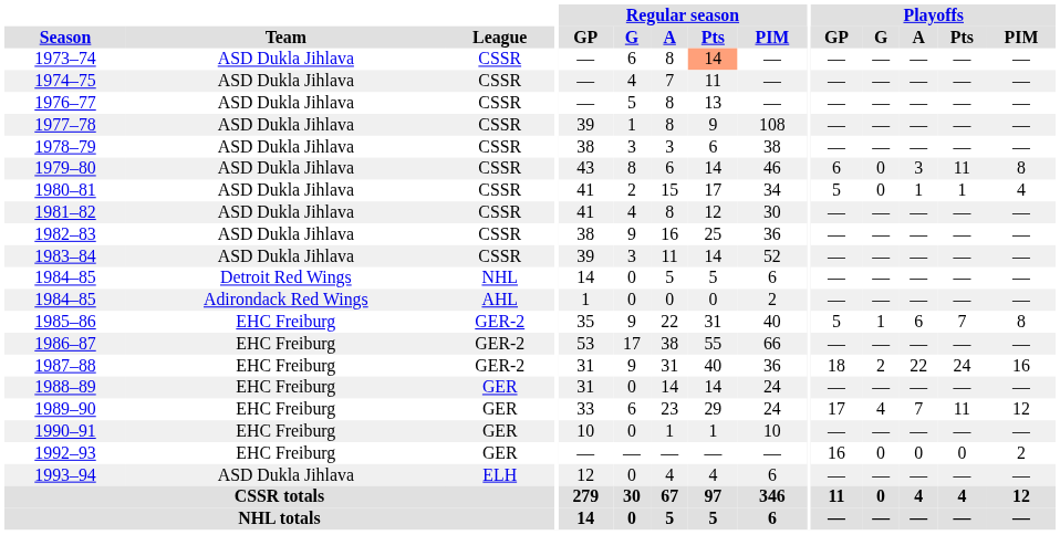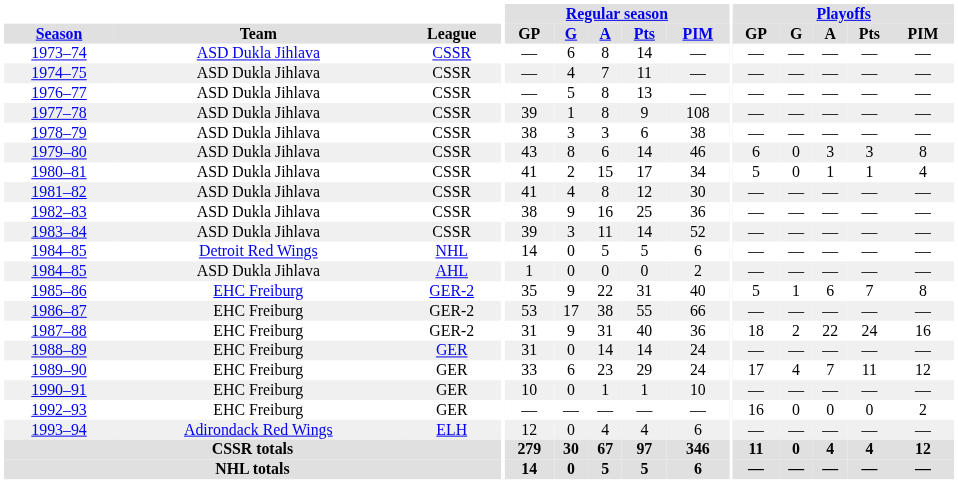 <table border="0" cellpadding="1" cellspacing="0" style="text-align:center; width:60em">
 <tr bgcolor="#e0e0e0">
 <th colspan="3" bgcolor="#ffffff"></th>
 <th rowspan="100" bgcolor="#ffffff"></th>
 <th colspan="5"><a href='#'>Regular season</a></th>
 <th rowspan="100" bgcolor="#ffffff"></th>
 <th colspan="5"><a href='#'>Playoffs</a></th>
 </tr>
 <tr bgcolor="#e0e0e0">
 <th><a href='#'>Season</a></th>
 <th>Team</th>
 <th>League</th>
 <th>GP</th>
 <th><a href='#'>G</a></th>
 <th><a href='#'>A</a></th>
 <th><a href='#'>Pts</a></th>
 <th><a href='#'>PIM</a></th>
 <th>GP</th>
 <th>G</th>
 <th>A</th>
 <th>Pts</th>
 <th>PIM</th>
 </tr>
 <tr>
 <td><a href='#'>1973–74</a></td>
 <td><a href='#'>ASD Dukla Jihlava</a></td>
 <td><a href='#'>CSSR</a></td>
 <td>—</td>
 <td>6</td>
 <td>8</td>
-<td style="background: lightsalmon;">14</td>
+<td>14</td>
 <td>—</td>
 <td>—</td>
 <td>—</td>
 <td>—</td>
 <td>—</td>
 <td>—</td>
 </tr>
 <tr bgcolor="#f0f0f0">
 <td><a href='#'>1974–75</a></td>
 <td>ASD Dukla Jihlava</td>
 <td>CSSR</td>
 <td>—</td>
 <td>4</td>
 <td>7</td>
 <td>11</td>
 <td>—</td>
 <td>—</td>
 <td>—</td>
 <td>—</td>
 <td>—</td>
 <td>—</td>
 </tr>
 <tr>
 <td><a href='#'>1976–77</a></td>
 <td>ASD Dukla Jihlava</td>
 <td>CSSR</td>
 <td>—</td>
 <td>5</td>
 <td>8</td>
 <td>13</td>
 <td>—</td>
 <td>—</td>
 <td>—</td>
 <td>—</td>
 <td>—</td>
 <td>—</td>
 </tr>
 <tr bgcolor="#f0f0f0">
 <td><a href='#'>1977–78</a></td>
 <td>ASD Dukla Jihlava</td>
 <td>CSSR</td>
 <td>39</td>
 <td>1</td>
 <td>8</td>
 <td>9</td>
 <td>108</td>
 <td>—</td>
 <td>—</td>
 <td>—</td>
 <td>—</td>
 <td>—</td>
 </tr>
 <tr>
 <td><a href='#'>1978–79</a></td>
 <td>ASD Dukla Jihlava</td>
 <td>CSSR</td>
 <td>38</td>
 <td>3</td>
 <td>3</td>
 <td>6</td>
 <td>38</td>
 <td>—</td>
 <td>—</td>
 <td>—</td>
 <td>—</td>
 <td>—</td>
 </tr>
 <tr bgcolor="#f0f0f0">
 <td><a href='#'>1979–80</a></td>
 <td>ASD Dukla Jihlava</td>
 <td>CSSR</td>
 <td>43</td>
 <td>8</td>
 <td>6</td>
 <td>14</td>
 <td>46</td>
 <td>6</td>
 <td>0</td>
 <td>3</td>
-<td>11</td>
+<td>3</td>
 <td>8</td>
 </tr>
 <tr>
 <td><a href='#'>1980–81</a></td>
 <td>ASD Dukla Jihlava</td>
 <td>CSSR</td>
 <td>41</td>
 <td>2</td>
 <td>15</td>
 <td>17</td>
 <td>34</td>
 <td>5</td>
 <td>0</td>
 <td>1</td>
 <td>1</td>
 <td>4</td>
 </tr>
 <tr bgcolor="#f0f0f0">
 <td><a href='#'>1981–82</a></td>
 <td>ASD Dukla Jihlava</td>
 <td>CSSR</td>
 <td>41</td>
 <td>4</td>
 <td>8</td>
 <td>12</td>
 <td>30</td>
 <td>—</td>
 <td>—</td>
 <td>—</td>
 <td>—</td>
 <td>—</td>
 </tr>
 <tr>
 <td><a href='#'>1982–83</a></td>
 <td>ASD Dukla Jihlava</td>
 <td>CSSR</td>
 <td>38</td>
 <td>9</td>
 <td>16</td>
 <td>25</td>
 <td>36</td>
 <td>—</td>
 <td>—</td>
 <td>—</td>
 <td>—</td>
 <td>—</td>
 </tr>
 <tr bgcolor="#f0f0f0">
 <td><a href='#'>1983–84</a></td>
 <td>ASD Dukla Jihlava</td>
 <td>CSSR</td>
 <td>39</td>
 <td>3</td>
 <td>11</td>
 <td>14</td>
 <td>52</td>
 <td>—</td>
 <td>—</td>
 <td>—</td>
 <td>—</td>
 <td>—</td>
 </tr>
 <tr>
 <td><a href='#'>1984–85</a></td>
 <td><a href='#'>Detroit Red Wings</a></td>
 <td><a href='#'>NHL</a></td>
 <td>14</td>
 <td>0</td>
 <td>5</td>
 <td>5</td>
 <td>6</td>
 <td>—</td>
 <td>—</td>
 <td>—</td>
 <td>—</td>
 <td>—</td>
 </tr>
 <tr bgcolor="#f0f0f0">
 <td><a href='#'>1984–85</a></td>
-<td><a href='#'>Adirondack Red Wings</a></td>
+<td>ASD Dukla Jihlava</td>
 <td><a href='#'>AHL</a></td>
 <td>1</td>
 <td>0</td>
 <td>0</td>
 <td>0</td>
 <td>2</td>
 <td>—</td>
 <td>—</td>
 <td>—</td>
 <td>—</td>
 <td>—</td>
 </tr>
 <tr>
 <td><a href='#'>1985–86</a></td>
 <td><a href='#'>EHC Freiburg</a></td>
 <td><a href='#'>GER-2</a></td>
 <td>35</td>
 <td>9</td>
 <td>22</td>
 <td>31</td>
 <td>40</td>
 <td>5</td>
 <td>1</td>
 <td>6</td>
 <td>7</td>
 <td>8</td>
 </tr>
 <tr bgcolor="#f0f0f0">
 <td><a href='#'>1986–87</a></td>
 <td>EHC Freiburg</td>
 <td>GER-2</td>
 <td>53</td>
 <td>17</td>
 <td>38</td>
 <td>55</td>
 <td>66</td>
 <td>—</td>
 <td>—</td>
 <td>—</td>
 <td>—</td>
 <td>—</td>
 </tr>
 <tr>
 <td><a href='#'>1987–88</a></td>
 <td>EHC Freiburg</td>
 <td>GER-2</td>
 <td>31</td>
 <td>9</td>
 <td>31</td>
 <td>40</td>
 <td>36</td>
 <td>18</td>
 <td>2</td>
 <td>22</td>
 <td>24</td>
 <td>16</td>
 </tr>
 <tr bgcolor="#f0f0f0">
 <td><a href='#'>1988–89</a></td>
 <td>EHC Freiburg</td>
 <td><a href='#'>GER</a></td>
 <td>31</td>
 <td>0</td>
 <td>14</td>
 <td>14</td>
 <td>24</td>
 <td>—</td>
 <td>—</td>
 <td>—</td>
 <td>—</td>
 <td>—</td>
 </tr>
 <tr>
 <td><a href='#'>1989–90</a></td>
 <td>EHC Freiburg</td>
 <td>GER</td>
 <td>33</td>
 <td>6</td>
 <td>23</td>
 <td>29</td>
 <td>24</td>
 <td>17</td>
 <td>4</td>
 <td>7</td>
 <td>11</td>
 <td>12</td>
 </tr>
 <tr bgcolor="#f0f0f0">
 <td><a href='#'>1990–91</a></td>
 <td>EHC Freiburg</td>
 <td>GER</td>
 <td>10</td>
 <td>0</td>
 <td>1</td>
 <td>1</td>
 <td>10</td>
 <td>—</td>
 <td>—</td>
 <td>—</td>
 <td>—</td>
 <td>—</td>
 </tr>
 <tr>
 <td><a href='#'>1992–93</a></td>
 <td>EHC Freiburg</td>
 <td>GER</td>
 <td>—</td>
 <td>—</td>
 <td>—</td>
 <td>—</td>
 <td>—</td>
 <td>16</td>
 <td>0</td>
 <td>0</td>
 <td>0</td>
 <td>2</td>
 </tr>
 <tr bgcolor="#f0f0f0">
 <td><a href='#'>1993–94</a></td>
-<td>ASD Dukla Jihlava</td>
+<td><a href='#'>Adirondack Red Wings</a></td>
 <td><a href='#'>ELH</a></td>
 <td>12</td>
 <td>0</td>
 <td>4</td>
 <td>4</td>
 <td>6</td>
 <td>—</td>
 <td>—</td>
 <td>—</td>
 <td>—</td>
 <td>—</td>
 </tr>
 <tr bgcolor="#e0e0e0">
 <th colspan="3">CSSR totals</th>
 <th>279</th>
 <th>30</th>
 <th>67</th>
 <th>97</th>
 <th>346</th>
 <th>11</th>
 <th>0</th>
 <th>4</th>
 <th>4</th>
 <th>12</th>
 </tr>
 <tr bgcolor="#e0e0e0">
 <th colspan="3">NHL totals</th>
 <th>14</th>
 <th>0</th>
 <th>5</th>
 <th>5</th>
 <th>6</th>
 <th>—</th>
 <th>—</th>
 <th>—</th>
 <th>—</th>
 <th>—</th>
 </tr>
 </table>
